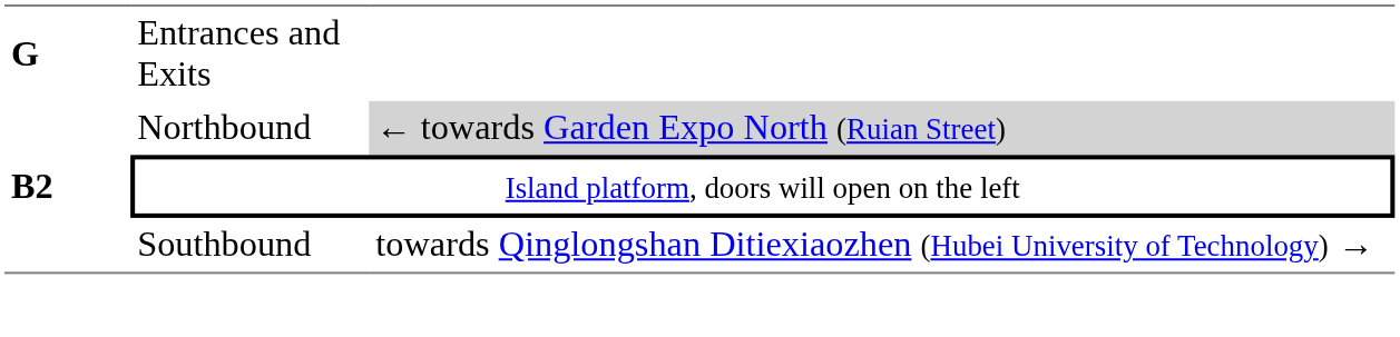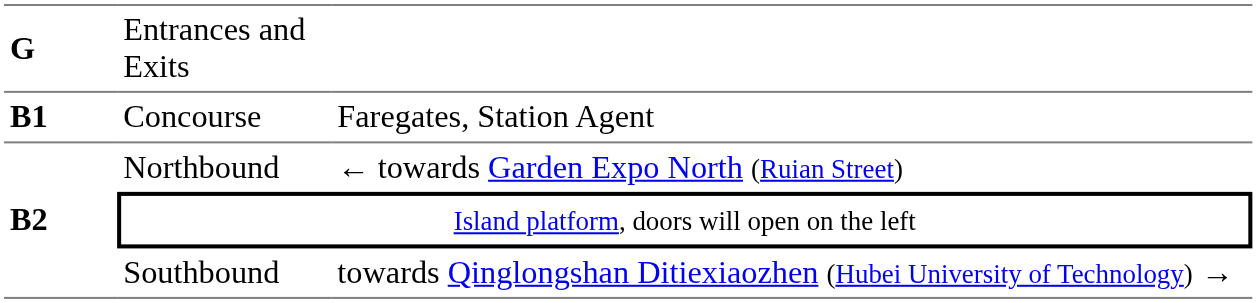 <table table border=0 cellspacing=0 cellpadding=3>
 <tr>
 <td style="border-top:solid 1px gray;border-bottom:solid 0px gray;" width=50><strong>G</strong></td>
 <td style="border-top:solid 1px gray;border-bottom:solid 0px gray;" width=100>Entrances and Exits</td>
 <td style="border-top:solid 1px gray;border-bottom:solid 0px gray;" width=450></td>
 </tr>
 <tr>
+<td style="border-top:solid 1px gray;border-bottom:solid 1px gray;" width=50><strong>B1</strong></td>
+<td style="border-top:solid 1px gray;border-bottom:solid 1px gray;" width=100>Concourse</td>
+<td style="border-top:solid 1px gray;border-bottom:solid 1px gray;" width=450>Faregates, Station Agent</td>
+</tr>
+<tr>
 <td style="border-bottom:solid 1px gray;" rowspan=3><strong>B2</strong></td>
 <td>Northbound</td>
-<td style="background: lightgrey;">←  towards <a href='#'>Garden Expo North</a> <small>(<a href='#'>Ruian Street</a>)</small></td>
+<td>←  towards <a href='#'>Garden Expo North</a> <small>(<a href='#'>Ruian Street</a>)</small></td>
 </tr>
 <tr>
 <td style="border-right:solid 2px black;border-left:solid 2px black;border-top:solid 2px black;border-bottom:solid 2px black;text-align:center;" colspan=2><small><a href='#'>Island platform</a>, doors will open on the left</small></td>
 </tr>
 <tr>
 <td style="border-bottom:solid 1px gray;">Southbound</td>
 <td style="border-bottom:solid 1px gray;"> towards <a href='#'>Qinglongshan Ditiexiaozhen</a> <small>(<a href='#'>Hubei University of Technology</a>)</small> →</td>
 </tr>
 </table>
